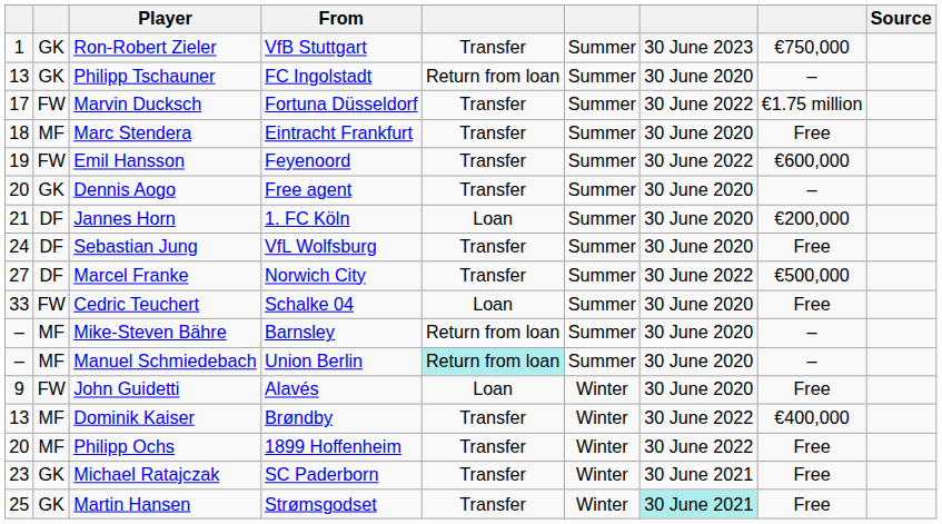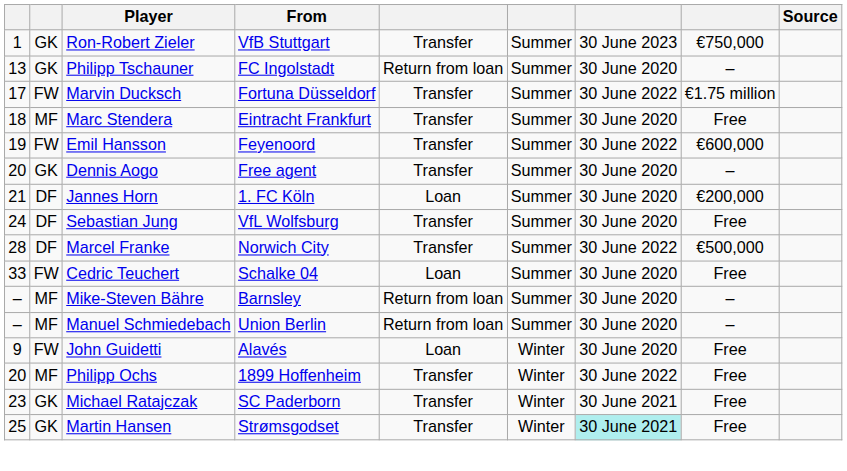 <table class="wikitable" style="text-align:center;">
 <tr>
 <th></th>
 <th></th>
 <th>Player</th>
 <th>From</th>
 <th></th>
 <th></th>
 <th></th>
 <th></th>
 <th>Source</th>
 </tr>
 <tr>
 <td>1</td>
 <td>GK</td>
 <td align="left"> <a href='#'>Ron-Robert Zieler</a></td>
 <td align="left"> <a href='#'>VfB Stuttgart</a></td>
 <td>Transfer</td>
 <td>Summer</td>
 <td>30 June 2023</td>
 <td>€750,000</td>
 <td></td>
 </tr>
 <tr>
 <td>13</td>
 <td>GK</td>
 <td align="left"> <a href='#'>Philipp Tschauner</a></td>
 <td align="left"> <a href='#'>FC Ingolstadt</a></td>
 <td>Return from loan</td>
 <td>Summer</td>
 <td>30 June 2020</td>
 <td>–</td>
 <td></td>
 </tr>
 <tr>
 <td>17</td>
 <td>FW</td>
 <td align="left"> <a href='#'>Marvin Ducksch</a></td>
 <td align="left"> <a href='#'>Fortuna Düsseldorf</a></td>
 <td>Transfer</td>
 <td>Summer</td>
 <td>30 June 2022</td>
 <td>€1.75 million</td>
 <td></td>
 </tr>
 <tr>
 <td>18</td>
 <td>MF</td>
 <td align="left"> <a href='#'>Marc Stendera</a></td>
 <td align="left"> <a href='#'>Eintracht Frankfurt</a></td>
 <td>Transfer</td>
 <td>Summer</td>
 <td>30 June 2020</td>
 <td>Free</td>
 <td></td>
 </tr>
 <tr>
 <td>19</td>
 <td>FW</td>
 <td align="left"> <a href='#'>Emil Hansson</a></td>
 <td align="left"> <a href='#'>Feyenoord</a></td>
 <td>Transfer</td>
 <td>Summer</td>
 <td>30 June 2022</td>
 <td>€600,000</td>
 <td></td>
 </tr>
 <tr>
 <td>20</td>
 <td>GK</td>
 <td align="left"> <a href='#'>Dennis Aogo</a></td>
 <td align="left"> <a href='#'>Free agent</a></td>
 <td>Transfer</td>
 <td>Summer</td>
 <td>30 June 2020</td>
 <td>–</td>
 <td></td>
 </tr>
 <tr>
 <td>21</td>
 <td>DF</td>
 <td align="left"> <a href='#'>Jannes Horn</a></td>
 <td align="left"> <a href='#'>1. FC Köln</a></td>
 <td>Loan</td>
 <td>Summer</td>
 <td>30 June 2020</td>
 <td>€200,000</td>
 <td></td>
 </tr>
 <tr>
 <td>24</td>
 <td>DF</td>
 <td align="left"> <a href='#'>Sebastian Jung</a></td>
 <td align="left"> <a href='#'>VfL Wolfsburg</a></td>
 <td>Transfer</td>
 <td>Summer</td>
 <td>30 June 2020</td>
 <td>Free</td>
 <td></td>
 </tr>
 <tr>
-<td>27</td>
+<td>28</td>
 <td>DF</td>
 <td align="left"> <a href='#'>Marcel Franke</a></td>
 <td align="left"> <a href='#'>Norwich City</a></td>
 <td>Transfer</td>
 <td>Summer</td>
 <td>30 June 2022</td>
 <td>€500,000</td>
 <td></td>
 </tr>
 <tr>
 <td>33</td>
 <td>FW</td>
 <td align="left"> <a href='#'>Cedric Teuchert</a></td>
 <td align="left"> <a href='#'>Schalke 04</a></td>
 <td>Loan</td>
 <td>Summer</td>
 <td>30 June 2020</td>
 <td>Free</td>
 <td></td>
 </tr>
 <tr>
 <td>–</td>
 <td>MF</td>
 <td align="left"> <a href='#'>Mike-Steven Bähre</a></td>
 <td align="left"> <a href='#'>Barnsley</a></td>
 <td>Return from loan</td>
 <td>Summer</td>
 <td>30 June 2020</td>
 <td>–</td>
 <td></td>
 </tr>
 <tr>
 <td>–</td>
 <td>MF</td>
 <td align="left"> <a href='#'>Manuel Schmiedebach</a></td>
 <td align="left"> <a href='#'>Union Berlin</a></td>
-<td style="background: paleturquoise;">Return from loan</td>
+<td>Return from loan</td>
 <td>Summer</td>
 <td>30 June 2020</td>
 <td>–</td>
 <td></td>
 </tr>
 <tr>
 <td>9</td>
 <td>FW</td>
 <td align="left"> <a href='#'>John Guidetti</a></td>
 <td align="left"> <a href='#'>Alavés</a></td>
 <td>Loan</td>
 <td>Winter</td>
 <td>30 June 2020</td>
 <td>Free</td>
-<td></td>
-</tr>
-<tr>
-<td>13</td>
-<td>MF</td>
-<td align="left"> <a href='#'>Dominik Kaiser</a></td>
-<td align="left"> <a href='#'>Brøndby</a></td>
-<td>Transfer</td>
-<td>Winter</td>
-<td>30 June 2022</td>
-<td>€400,000</td>
 <td></td>
 </tr>
 <tr>
 <td>20</td>
 <td>MF</td>
 <td align="left"> <a href='#'>Philipp Ochs</a></td>
 <td align="left"> <a href='#'>1899 Hoffenheim</a></td>
 <td>Transfer</td>
 <td>Winter</td>
 <td>30 June 2022</td>
 <td>Free</td>
 <td></td>
 </tr>
 <tr>
 <td>23</td>
 <td>GK</td>
 <td align="left"> <a href='#'>Michael Ratajczak</a></td>
 <td align="left"> <a href='#'>SC Paderborn</a></td>
 <td>Transfer</td>
 <td>Winter</td>
 <td>30 June 2021</td>
 <td>Free</td>
 <td></td>
 </tr>
 <tr>
 <td>25</td>
 <td>GK</td>
 <td align="left"> <a href='#'>Martin Hansen</a></td>
 <td align="left"> <a href='#'>Strømsgodset</a></td>
 <td>Transfer</td>
 <td>Winter</td>
 <td style="background: paleturquoise;">30 June 2021</td>
 <td>Free</td>
 <td></td>
 </tr>
 </table>
